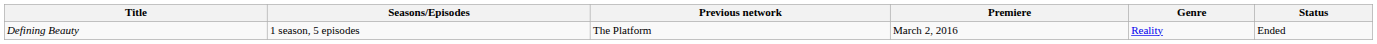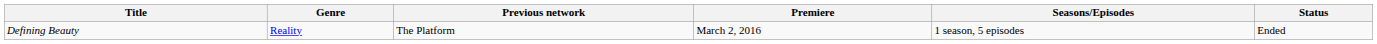 <table class="wikitable sortable"       style="width:100%;">
 <tr>
 <th>Title</th>
-<th>Seasons/Episodes</th>
+<th>Genre</th>
 <th>Previous network</th>
 <th>Premiere</th>
-<th>Genre</th>
+<th>Seasons/Episodes</th>
 <th>Status</th>
 </tr>
 <tr>
 <td><em>Defining Beauty</em></td>
-<td>1 season, 5 episodes</td>
+<td><a href='#'>Reality</a></td>
 <td>The Platform</td>
 <td>March 2, 2016</td>
-<td><a href='#'>Reality</a></td>
+<td>1 season, 5 episodes</td>
 <td>Ended</td>
 </tr>
 </table>
